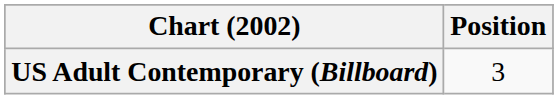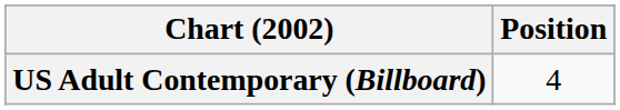 <table class="wikitable plainrowheaders" style="text-align:center">
 <tr>
 <th>Chart (2002)</th>
 <th>Position</th>
 </tr>
 <tr>
 <th scope="row">US Adult Contemporary (<em>Billboard</em>)</th>
-<td>3</td>
+<td>4</td>
 </tr>
 </table>
